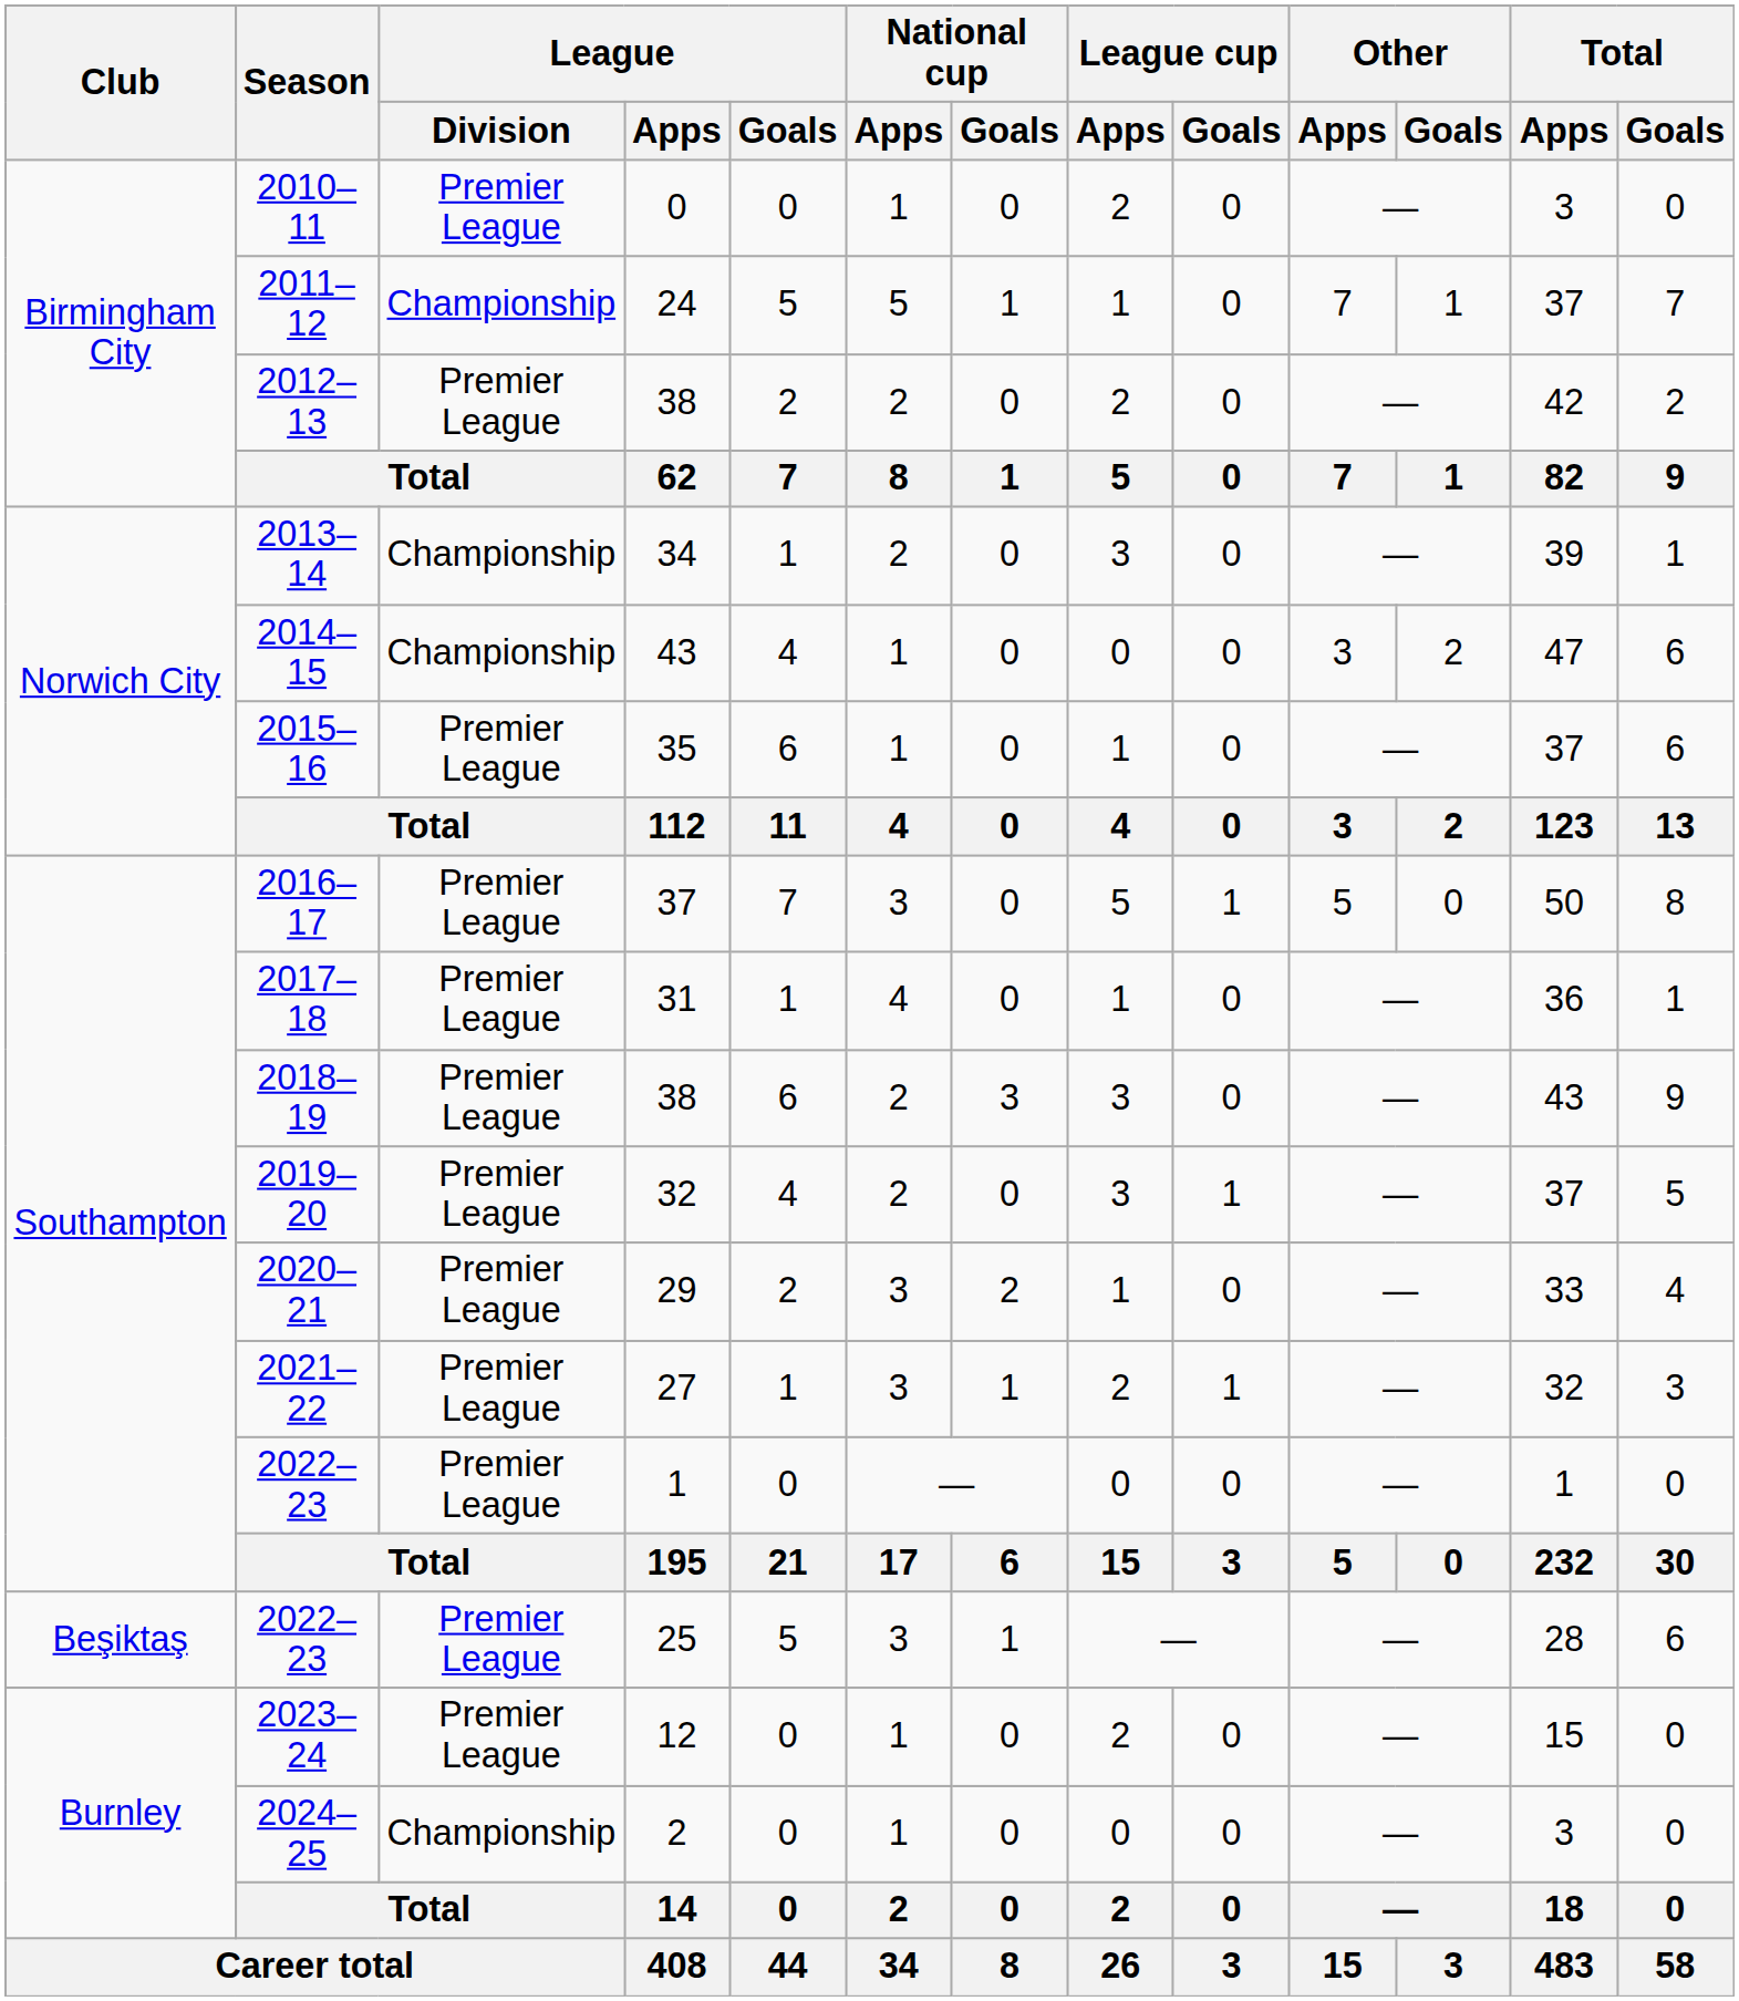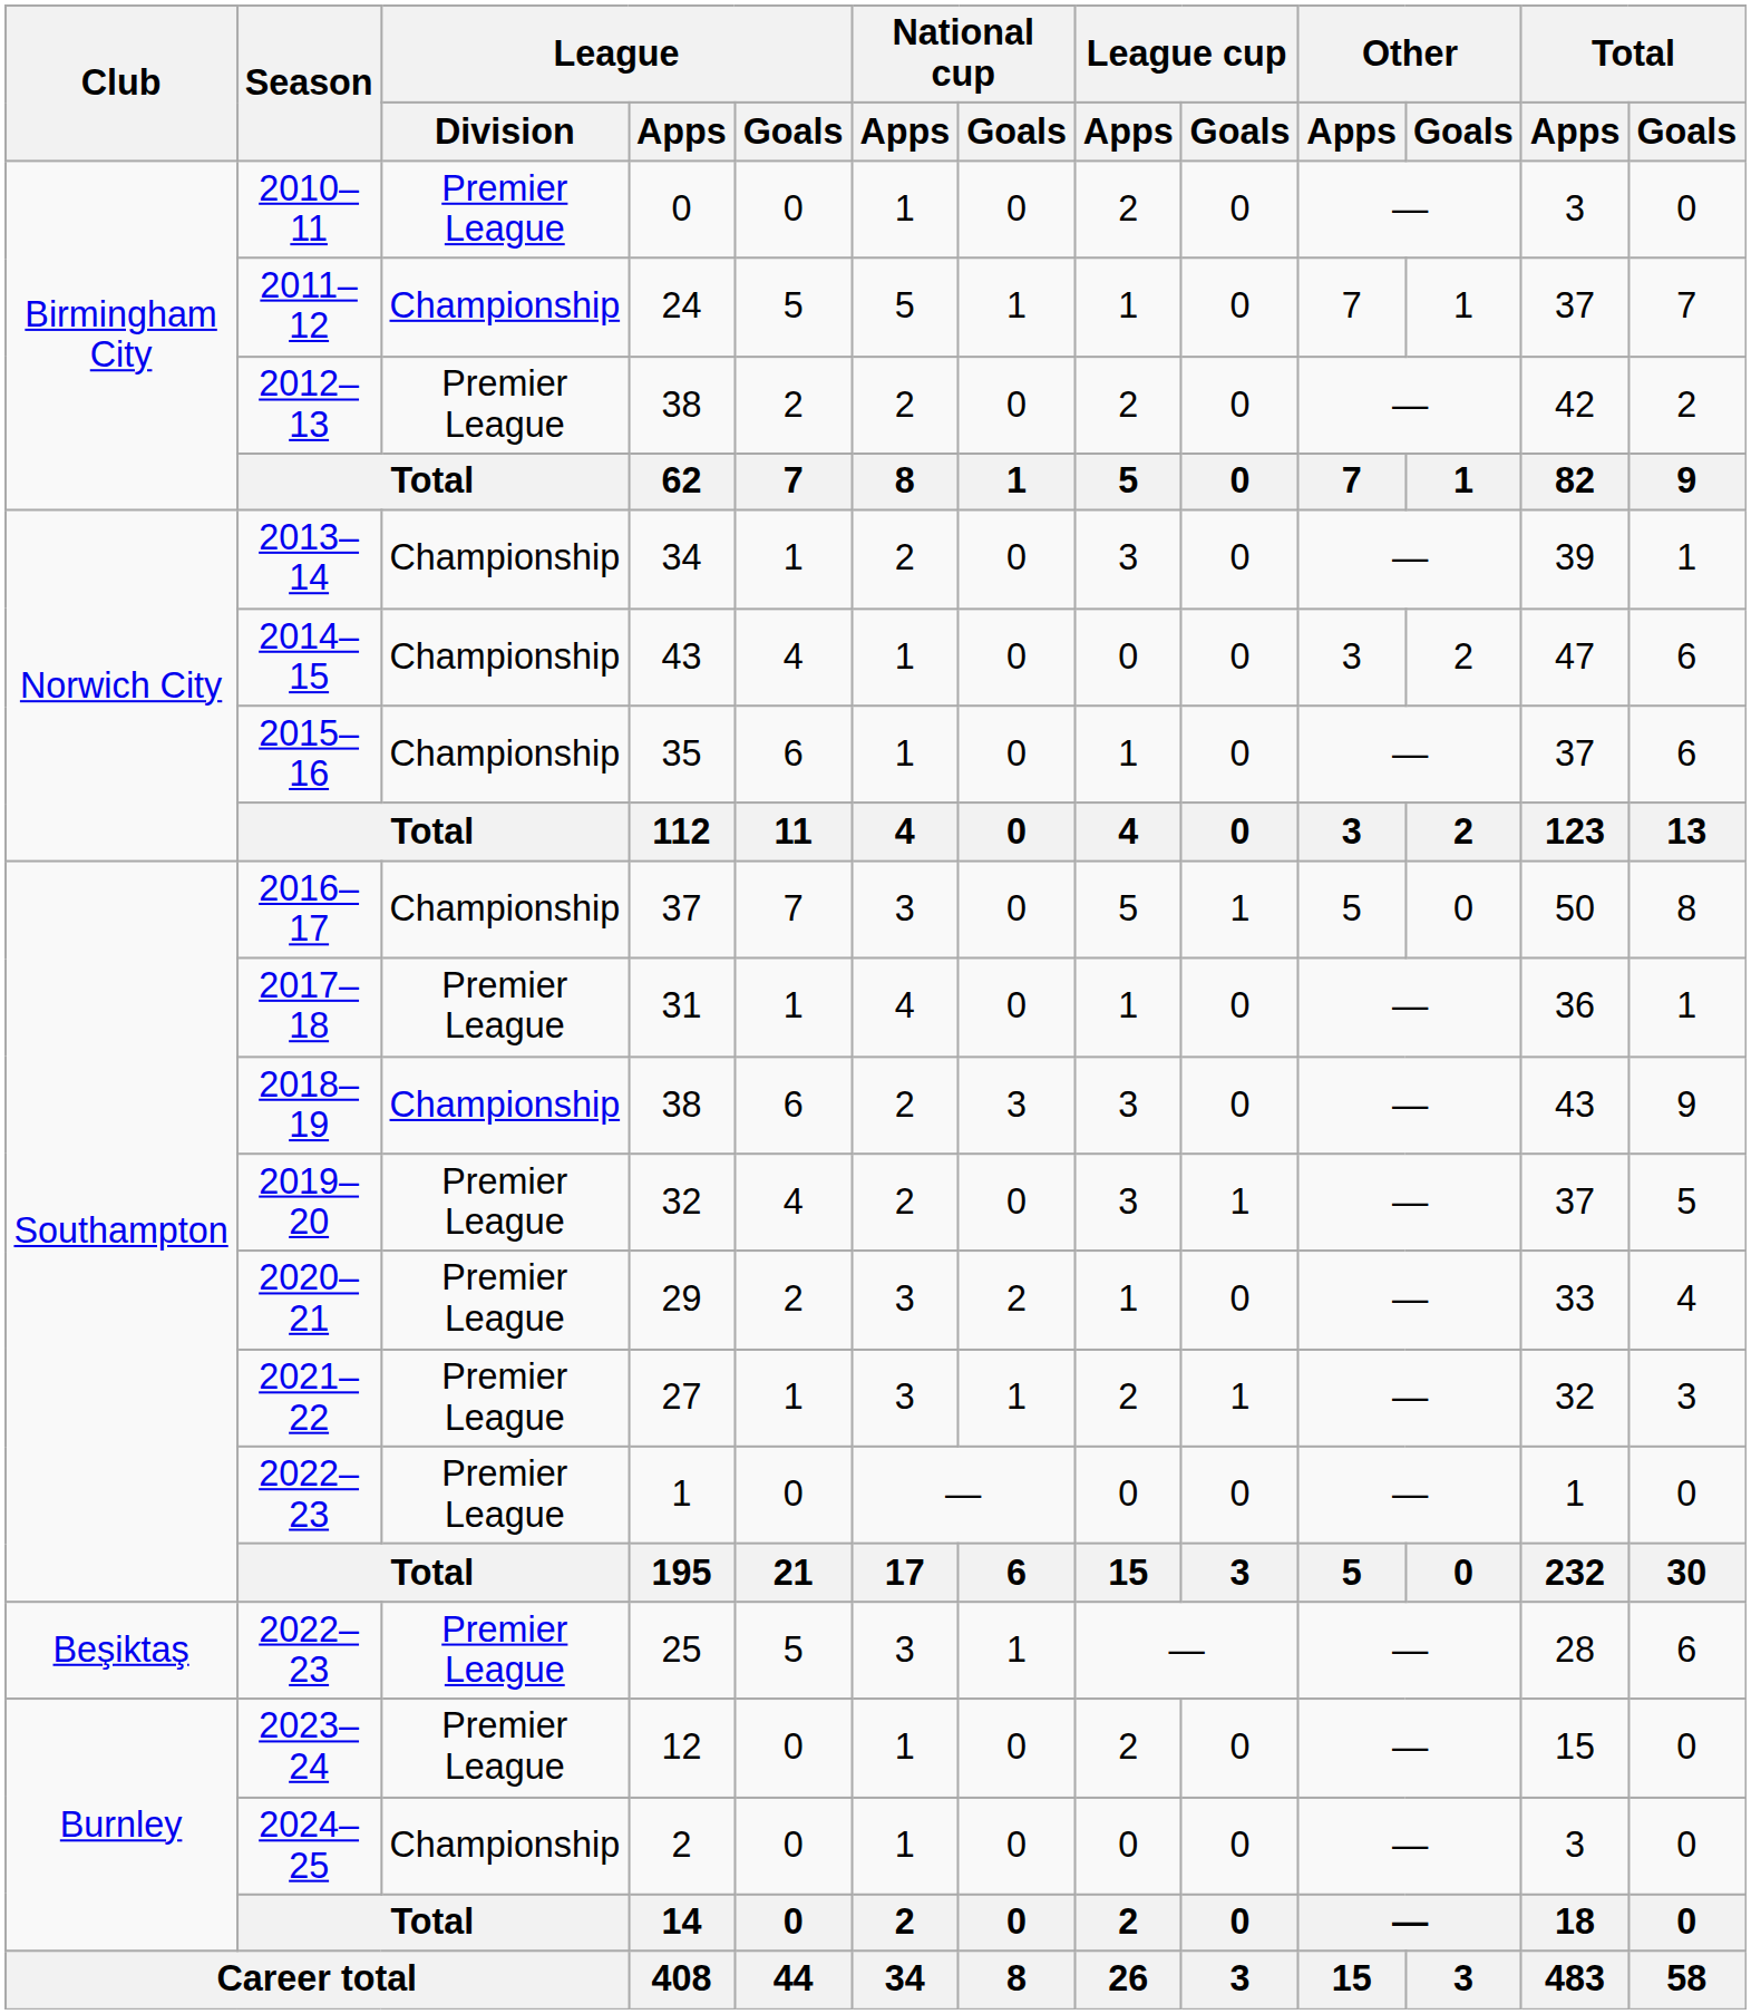 <table class=wikitable style=text-align:center>
 <tr>
 <th rowspan=2>Club</th>
 <th rowspan=2>Season</th>
 <th colspan=3>League</th>
 <th colspan=2>National cup</th>
 <th colspan=2>League cup</th>
 <th colspan=2>Other</th>
 <th colspan=2>Total</th>
 </tr>
 <tr>
 <th>Division</th>
 <th>Apps</th>
 <th>Goals</th>
 <th>Apps</th>
 <th>Goals</th>
 <th>Apps</th>
 <th>Goals</th>
 <th>Apps</th>
 <th>Goals</th>
 <th>Apps</th>
 <th>Goals</th>
 </tr>
 <tr>
 <td rowspan="4"><a href='#'>Birmingham City</a></td>
 <td><a href='#'>2010–11</a></td>
 <td><a href='#'>Premier League</a></td>
 <td>0</td>
 <td>0</td>
 <td>1</td>
 <td>0</td>
 <td>2</td>
 <td>0</td>
 <td colspan="2">—</td>
 <td>3</td>
 <td>0</td>
 </tr>
 <tr>
 <td><a href='#'>2011–12</a></td>
 <td><a href='#'>Championship</a></td>
 <td>24</td>
 <td>5</td>
 <td>5</td>
 <td>1</td>
 <td>1</td>
 <td>0</td>
 <td>7</td>
 <td>1</td>
 <td>37</td>
 <td>7</td>
 </tr>
 <tr>
 <td><a href='#'>2012–13</a></td>
 <td>Premier League</td>
 <td>38</td>
 <td>2</td>
 <td>2</td>
 <td>0</td>
 <td>2</td>
 <td>0</td>
 <td colspan=2>—</td>
 <td>42</td>
 <td>2</td>
 </tr>
 <tr>
 <th colspan=2>Total</th>
 <th>62</th>
 <th>7</th>
 <th>8</th>
 <th>1</th>
 <th>5</th>
 <th>0</th>
 <th>7</th>
 <th>1</th>
 <th>82</th>
 <th>9</th>
 </tr>
 <tr>
 <td rowspan=4><a href='#'>Norwich City</a></td>
 <td><a href='#'>2013–14</a></td>
 <td>Championship</td>
 <td>34</td>
 <td>1</td>
 <td>2</td>
 <td>0</td>
 <td>3</td>
 <td>0</td>
 <td colspan=2>—</td>
 <td>39</td>
 <td>1</td>
 </tr>
 <tr>
 <td><a href='#'>2014–15</a></td>
 <td>Championship</td>
 <td>43</td>
 <td>4</td>
 <td>1</td>
 <td>0</td>
 <td>0</td>
 <td>0</td>
 <td>3</td>
 <td>2</td>
 <td>47</td>
 <td>6</td>
 </tr>
 <tr>
 <td><a href='#'>2015–16</a></td>
-<td>Premier League</td>
+<td>Championship</td>
 <td>35</td>
 <td>6</td>
 <td>1</td>
 <td>0</td>
 <td>1</td>
 <td>0</td>
 <td colspan=2>—</td>
 <td>37</td>
 <td>6</td>
 </tr>
 <tr>
 <th colspan=2>Total</th>
 <th>112</th>
 <th>11</th>
 <th>4</th>
 <th>0</th>
 <th>4</th>
 <th>0</th>
 <th>3</th>
 <th>2</th>
 <th>123</th>
 <th>13</th>
 </tr>
 <tr>
 <td rowspan="8"><a href='#'>Southampton</a></td>
 <td><a href='#'>2016–17</a></td>
-<td>Premier League</td>
+<td>Championship</td>
 <td>37</td>
 <td>7</td>
 <td>3</td>
 <td>0</td>
 <td>5</td>
 <td>1</td>
 <td>5</td>
 <td>0</td>
 <td>50</td>
 <td>8</td>
 </tr>
 <tr>
 <td><a href='#'>2017–18</a></td>
 <td>Premier League</td>
 <td>31</td>
 <td>1</td>
 <td>4</td>
 <td>0</td>
 <td>1</td>
 <td>0</td>
 <td colspan=2>—</td>
 <td>36</td>
 <td>1</td>
 </tr>
 <tr>
 <td><a href='#'>2018–19</a></td>
-<td>Premier League</td>
+<td><a href='#'>Championship</a></td>
 <td>38</td>
 <td>6</td>
 <td>2</td>
 <td>3</td>
 <td>3</td>
 <td>0</td>
 <td colspan=2>—</td>
 <td>43</td>
 <td>9</td>
 </tr>
 <tr>
 <td><a href='#'>2019–20</a></td>
 <td>Premier League</td>
 <td>32</td>
 <td>4</td>
 <td>2</td>
 <td>0</td>
 <td>3</td>
 <td>1</td>
 <td colspan=2>—</td>
 <td>37</td>
 <td>5</td>
 </tr>
 <tr>
 <td><a href='#'>2020–21</a></td>
 <td>Premier League</td>
 <td>29</td>
 <td>2</td>
 <td>3</td>
 <td>2</td>
 <td>1</td>
 <td>0</td>
 <td colspan=2>—</td>
 <td>33</td>
 <td>4</td>
 </tr>
 <tr>
 <td><a href='#'>2021–22</a></td>
 <td>Premier League</td>
 <td>27</td>
 <td>1</td>
 <td>3</td>
 <td>1</td>
 <td>2</td>
 <td>1</td>
 <td colspan="2">—</td>
 <td>32</td>
 <td>3</td>
 </tr>
 <tr>
 <td><a href='#'>2022–23</a></td>
 <td>Premier League</td>
 <td>1</td>
 <td>0</td>
 <td colspan=2>—</td>
 <td>0</td>
 <td>0</td>
 <td colspan=2>—</td>
 <td>1</td>
 <td>0</td>
 </tr>
 <tr>
 <th colspan="2">Total</th>
 <th>195</th>
 <th>21</th>
 <th>17</th>
 <th>6</th>
 <th>15</th>
 <th>3</th>
 <th>5</th>
 <th>0</th>
 <th>232</th>
 <th>30</th>
 </tr>
 <tr>
 <td><a href='#'>Beşiktaş</a></td>
 <td><a href='#'>2022–23</a></td>
 <td><a href='#'>Premier League</a></td>
 <td>25</td>
 <td>5</td>
 <td>3</td>
 <td>1</td>
 <td colspan=2>—</td>
 <td colspan=2>—</td>
 <td>28</td>
 <td>6</td>
 </tr>
 <tr>
 <td rowspan="3"><a href='#'>Burnley</a></td>
 <td><a href='#'>2023–24</a></td>
 <td>Premier League</td>
 <td>12</td>
 <td>0</td>
 <td>1</td>
 <td>0</td>
 <td>2</td>
 <td>0</td>
 <td colspan="2">—</td>
 <td>15</td>
 <td>0</td>
 </tr>
 <tr>
 <td><a href='#'>2024–25</a></td>
 <td>Championship</td>
 <td>2</td>
 <td>0</td>
 <td>1</td>
 <td>0</td>
 <td>0</td>
 <td>0</td>
 <td colspan="2">—</td>
 <td>3</td>
 <td>0</td>
 </tr>
 <tr>
 <th colspan="2">Total</th>
 <th>14</th>
 <th>0</th>
 <th>2</th>
 <th>0</th>
 <th>2</th>
 <th>0</th>
 <th colspan="2">—</th>
 <th>18</th>
 <th>0</th>
 </tr>
 <tr>
 <th colspan=3>Career total</th>
 <th>408</th>
 <th>44</th>
 <th>34</th>
 <th>8</th>
 <th>26</th>
 <th>3</th>
 <th>15</th>
 <th>3</th>
 <th>483</th>
 <th>58</th>
 </tr>
 </table>
